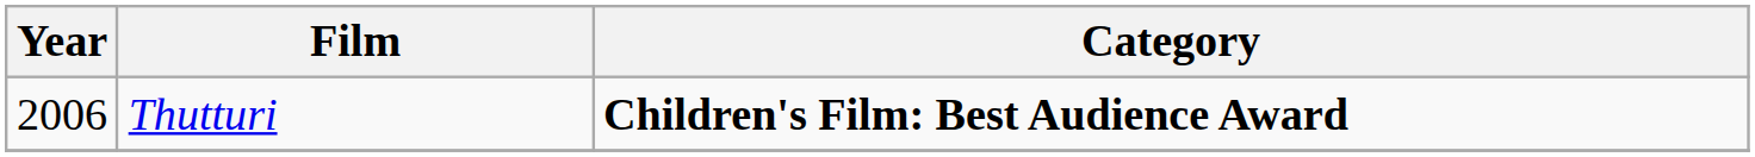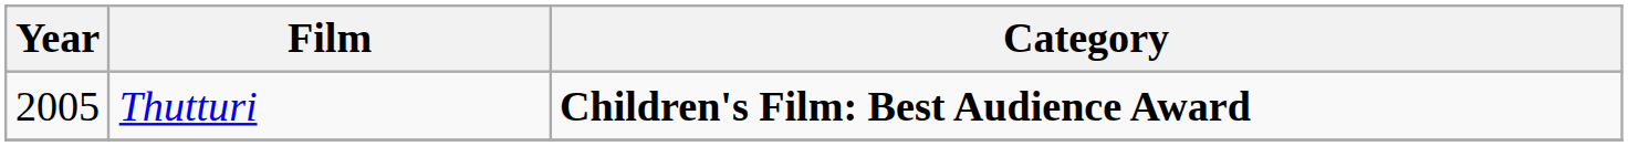 <table class="wikitable">
 <tr>
 <th scope="col" style="width:1em;">Year</th>
 <th scope="col" style="width:10em;">Film</th>
 <th scope="col" style="width:25em;">Category</th>
 </tr>
 <tr>
-<td>2006</td>
+<td>2005</td>
 <td><em><a href='#'>Thutturi</a></em></td>
 <td><strong>Children's Film: Best Audience Award</strong></td>
 </tr>
 <tr>
 </tr>
 </table>
